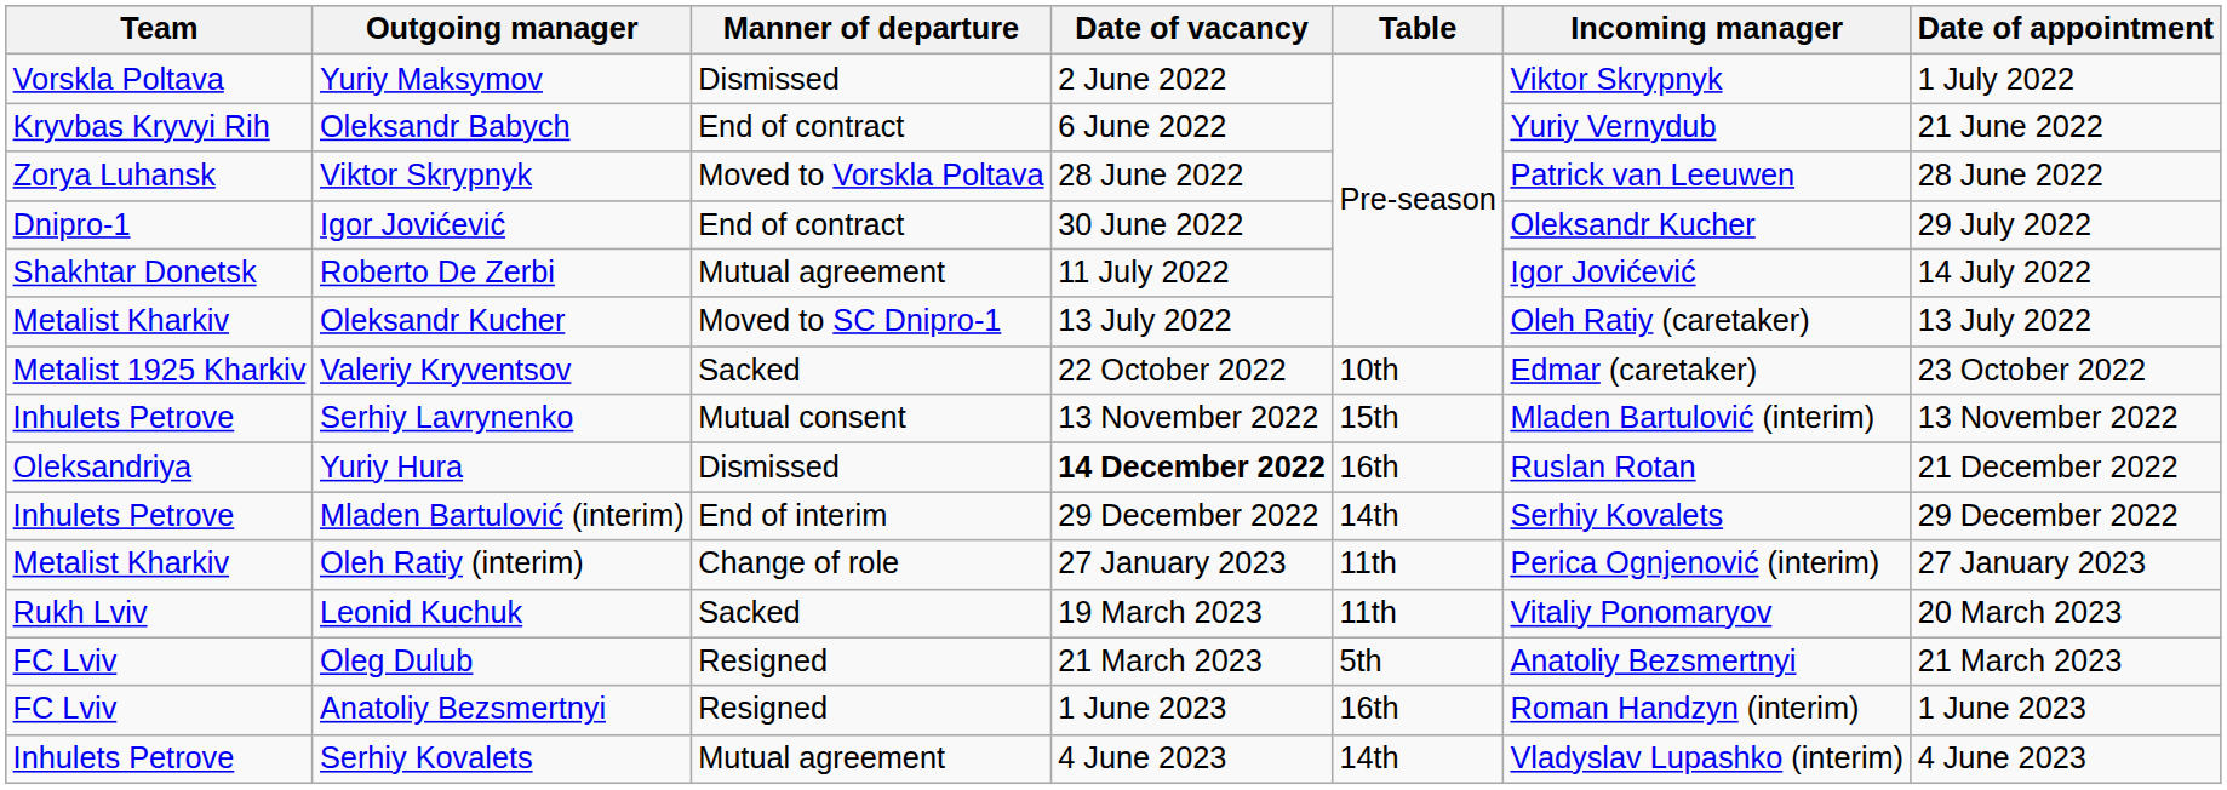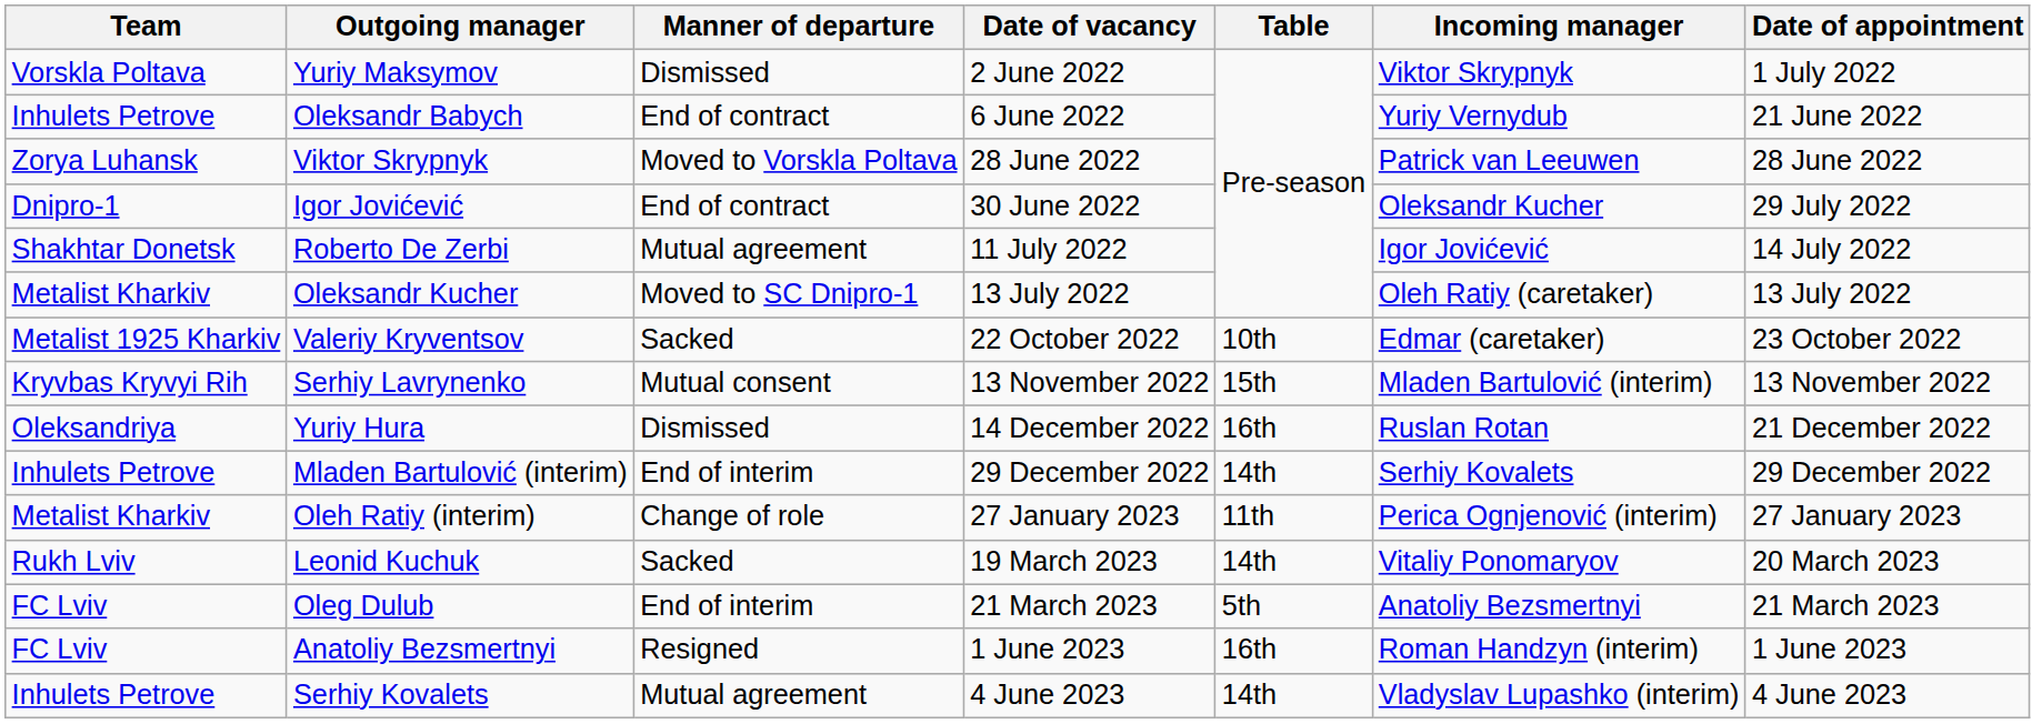 <table class="wikitable sortable">
 <tr>
 <th>Team</th>
 <th>Outgoing manager</th>
 <th>Manner of departure</th>
 <th>Date of vacancy</th>
 <th>Table</th>
 <th>Incoming manager</th>
 <th>Date of appointment</th>
 </tr>
 <tr>
 <td><a href='#'>Vorskla Poltava</a></td>
 <td> <a href='#'>Yuriy Maksymov</a></td>
 <td>Dismissed</td>
 <td>2 June 2022</td>
 <td rowspan=6>Pre-season</td>
 <td> <a href='#'>Viktor Skrypnyk</a></td>
 <td>1 July 2022</td>
 </tr>
 <tr>
-<td><a href='#'>Kryvbas Kryvyi Rih</a></td>
+<td><a href='#'>Inhulets Petrove</a></td>
 <td> <a href='#'>Oleksandr Babych</a></td>
 <td>End of contract</td>
 <td>6 June 2022</td>
 <td> <a href='#'>Yuriy Vernydub</a></td>
 <td>21 June 2022</td>
 </tr>
 <tr>
 <td><a href='#'>Zorya Luhansk</a></td>
 <td> <a href='#'>Viktor Skrypnyk</a></td>
 <td>Moved to <a href='#'>Vorskla Poltava</a></td>
 <td>28 June 2022</td>
 <td> <a href='#'>Patrick van Leeuwen</a></td>
 <td>28 June 2022</td>
 </tr>
 <tr>
 <td><a href='#'>Dnipro-1</a></td>
 <td> <a href='#'>Igor Jovićević</a></td>
 <td>End of contract</td>
 <td>30 June 2022</td>
 <td> <a href='#'>Oleksandr Kucher</a></td>
 <td>29 July 2022</td>
 </tr>
 <tr>
 <td><a href='#'>Shakhtar Donetsk</a></td>
 <td> <a href='#'>Roberto De Zerbi</a></td>
 <td>Mutual agreement</td>
 <td>11 July 2022</td>
 <td> <a href='#'>Igor Jovićević</a></td>
 <td>14 July 2022</td>
 </tr>
 <tr>
 <td><a href='#'>Metalist Kharkiv</a></td>
 <td> <a href='#'>Oleksandr Kucher</a></td>
 <td>Moved to <a href='#'>SC Dnipro-1</a></td>
 <td>13 July 2022</td>
 <td> <a href='#'>Oleh Ratiy</a> (caretaker)</td>
 <td>13 July 2022</td>
 </tr>
 <tr>
 <td><a href='#'>Metalist 1925 Kharkiv</a></td>
 <td> <a href='#'>Valeriy Kryventsov</a></td>
 <td>Sacked</td>
 <td>22 October 2022</td>
 <td>10th</td>
 <td> <a href='#'>Edmar</a> (caretaker)</td>
 <td>23 October 2022</td>
 </tr>
 <tr>
-<td><a href='#'>Inhulets Petrove</a></td>
+<td><a href='#'>Kryvbas Kryvyi Rih</a></td>
 <td> <a href='#'>Serhiy Lavrynenko</a></td>
 <td>Mutual consent</td>
 <td>13 November 2022</td>
 <td>15th</td>
 <td> <a href='#'>Mladen Bartulović</a> (interim)</td>
 <td>13 November 2022</td>
 </tr>
 <tr>
 <td><a href='#'>Oleksandriya</a></td>
 <td> <a href='#'>Yuriy Hura</a></td>
 <td>Dismissed</td>
-<td><strong>14 December 2022</strong></td>
+<td>14 December 2022</td>
 <td>16th</td>
 <td> <a href='#'>Ruslan Rotan</a></td>
 <td>21 December 2022</td>
 </tr>
 <tr>
 <td><a href='#'>Inhulets Petrove</a></td>
 <td> <a href='#'>Mladen Bartulović</a> (interim)</td>
 <td>End of interim</td>
 <td>29 December 2022</td>
 <td>14th</td>
 <td> <a href='#'>Serhiy Kovalets</a></td>
 <td>29 December 2022</td>
 </tr>
 <tr>
 <td><a href='#'>Metalist Kharkiv</a></td>
 <td> <a href='#'>Oleh Ratiy</a> (interim)</td>
 <td>Change of role</td>
 <td>27 January 2023</td>
 <td>11th</td>
 <td> <a href='#'>Perica Ognjenović</a> (interim)</td>
 <td>27 January 2023</td>
 </tr>
 <tr>
 <td><a href='#'>Rukh Lviv</a></td>
 <td> <a href='#'>Leonid Kuchuk</a></td>
 <td>Sacked</td>
 <td>19 March 2023</td>
-<td>11th</td>
+<td>14th</td>
 <td> <a href='#'>Vitaliy Ponomaryov</a></td>
 <td>20 March 2023</td>
 </tr>
 <tr>
 <td><a href='#'>FC Lviv</a></td>
 <td> <a href='#'>Oleg Dulub</a></td>
-<td>Resigned</td>
+<td>End of interim</td>
 <td>21 March 2023</td>
 <td>5th</td>
 <td> <a href='#'>Anatoliy Bezsmertnyi</a></td>
 <td>21 March 2023</td>
 </tr>
 <tr>
 <td><a href='#'>FC Lviv</a></td>
 <td> <a href='#'>Anatoliy Bezsmertnyi</a></td>
 <td>Resigned</td>
 <td>1 June 2023</td>
 <td>16th</td>
 <td> <a href='#'>Roman Handzyn</a> (interim)</td>
 <td>1 June 2023</td>
 </tr>
 <tr>
 <td><a href='#'>Inhulets Petrove</a></td>
 <td> <a href='#'>Serhiy Kovalets</a></td>
 <td>Mutual agreement</td>
 <td>4 June 2023</td>
 <td>14th</td>
 <td> <a href='#'>Vladyslav Lupashko</a> (interim)</td>
 <td>4 June 2023</td>
 </tr>
 </table>
